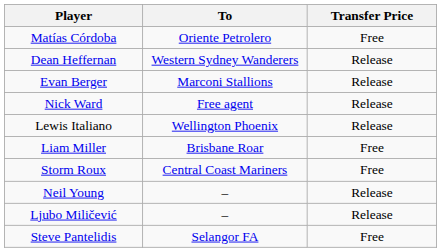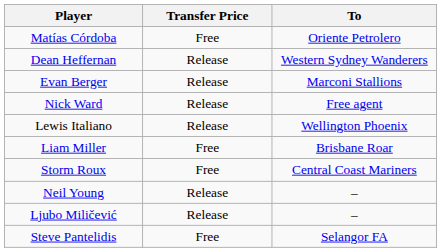 <table class="wikitable sortable" style="text-align:center; font-size:95%;">
 <tr>
 <th width=150>Player</th>
+<th width=140>Transfer Price</th>
 <th width=180>To</th>
-<th width=140>Transfer Price</th>
 </tr>
 <tr>
 <td> <a href='#'>Matías Córdoba</a></td>
+<td>Free</td>
 <td> <a href='#'>Oriente Petrolero</a></td>
-<td>Free</td>
 </tr>
 <tr>
 <td> <a href='#'>Dean Heffernan</a></td>
+<td>Release</td>
 <td> <a href='#'>Western Sydney Wanderers</a></td>
-<td>Release</td>
 </tr>
 <tr>
 <td> <a href='#'>Evan Berger</a></td>
+<td>Release</td>
 <td> <a href='#'>Marconi Stallions</a></td>
-<td>Release</td>
 </tr>
 <tr>
 <td> <a href='#'>Nick Ward</a></td>
+<td>Release</td>
 <td><a href='#'>Free agent</a></td>
-<td>Release</td>
 </tr>
 <tr>
 <td> Lewis Italiano</td>
+<td>Release</td>
 <td> <a href='#'>Wellington Phoenix</a></td>
-<td>Release</td>
 </tr>
 <tr>
 <td> <a href='#'>Liam Miller</a></td>
+<td>Free</td>
 <td> <a href='#'>Brisbane Roar</a></td>
-<td>Free</td>
 </tr>
 <tr>
 <td> <a href='#'>Storm Roux</a></td>
+<td>Free</td>
 <td> <a href='#'>Central Coast Mariners</a></td>
-<td>Free</td>
 </tr>
 <tr>
 <td> <a href='#'>Neil Young</a></td>
+<td>Release</td>
 <td>–</td>
-<td>Release</td>
 </tr>
 <tr>
 <td> <a href='#'>Ljubo Miličević</a></td>
+<td>Release</td>
 <td>–</td>
-<td>Release</td>
 </tr>
 <tr>
 <td> <a href='#'>Steve Pantelidis</a></td>
+<td>Free</td>
 <td> <a href='#'>Selangor FA</a></td>
-<td>Free</td>
 </tr>
 </table>
